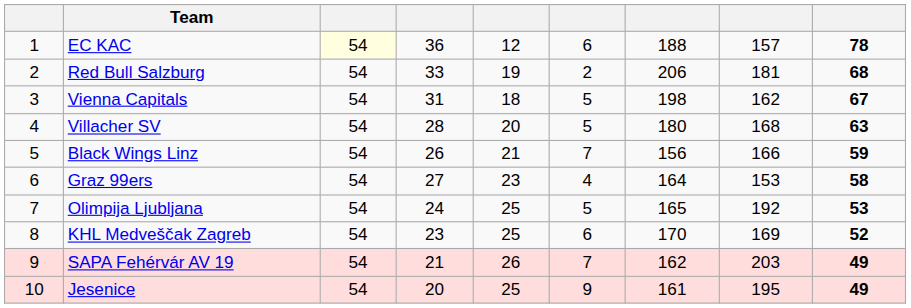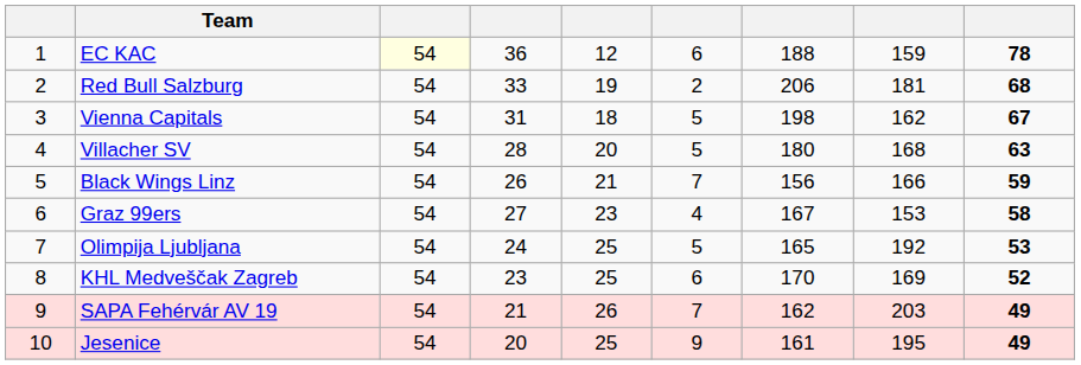 <table class="wikitable sortable">
 <tr>
 <th style="width:3em"></th>
 <th style="width:14.5em;" class="unsortable">Team</th>
 <th style="width:4em;" class="unsortable"></th>
 <th style="width:4em;"></th>
 <th style="width:4em;"></th>
 <th style="width:4em;"></th>
 <th style="width:5em;"></th>
 <th style="width:5em;"></th>
 <th style="width:5em;"></th>
 </tr>
 <tr align=center>
 <td>1</td>
 <td align=left><a href='#'>EC KAC</a></td>
 <td style="background: lightyellow;">54</td>
 <td>36</td>
 <td>12</td>
 <td>6</td>
 <td>188</td>
-<td>157</td>
+<td>159</td>
 <td><strong>78</strong></td>
 </tr>
 <tr style="text-align: center;">
 <td>2</td>
 <td align=left><a href='#'>Red Bull Salzburg</a></td>
 <td>54</td>
 <td>33</td>
 <td>19</td>
 <td>2</td>
 <td>206</td>
 <td>181</td>
 <td><strong>68</strong></td>
 </tr>
 <tr style="text-align: center;">
 <td>3</td>
 <td align=left><a href='#'>Vienna Capitals</a></td>
 <td>54</td>
 <td>31</td>
 <td>18</td>
 <td>5</td>
 <td>198</td>
 <td>162</td>
 <td><strong>67</strong></td>
 </tr>
 <tr style="text-align: center;">
 <td>4</td>
 <td align=left><a href='#'>Villacher SV</a></td>
 <td>54</td>
 <td>28</td>
 <td>20</td>
 <td>5</td>
 <td>180</td>
 <td>168</td>
 <td><strong>63</strong></td>
 </tr>
 <tr style="text-align: center;">
 <td>5</td>
 <td align=left><a href='#'>Black Wings Linz</a></td>
 <td>54</td>
 <td>26</td>
 <td>21</td>
 <td>7</td>
 <td>156</td>
 <td>166</td>
 <td><strong>59</strong></td>
 </tr>
 <tr align=center>
 <td>6</td>
 <td align=left><a href='#'>Graz 99ers</a></td>
 <td>54</td>
 <td>27</td>
 <td>23</td>
 <td>4</td>
-<td>164</td>
+<td>167</td>
 <td>153</td>
 <td><strong>58</strong></td>
 </tr>
 <tr style="text-align: center;">
 <td>7</td>
 <td align=left><a href='#'>Olimpija Ljubljana</a></td>
 <td>54</td>
 <td>24</td>
 <td>25</td>
 <td>5</td>
 <td>165</td>
 <td>192</td>
 <td><strong>53</strong></td>
 </tr>
 <tr align=center>
 <td>8</td>
 <td align=left><a href='#'>KHL Medveščak Zagreb</a></td>
 <td>54</td>
 <td>23</td>
 <td>25</td>
 <td>6</td>
 <td>170</td>
 <td>169</td>
 <td><strong>52</strong></td>
 </tr>
 <tr style="text-align:center;" bgcolor="#ffdddd">
 <td>9</td>
 <td align=left><a href='#'>SAPA Fehérvár AV 19</a></td>
 <td>54</td>
 <td>21</td>
 <td>26</td>
 <td>7</td>
 <td>162</td>
 <td>203</td>
 <td><strong>49</strong></td>
 </tr>
 <tr style="text-align:center;" bgcolor="#ffdddd">
 <td>10</td>
 <td align=left><a href='#'>Jesenice</a></td>
 <td>54</td>
 <td>20</td>
 <td>25</td>
 <td>9</td>
 <td>161</td>
 <td>195</td>
 <td><strong>49</strong></td>
 </tr>
 </table>
